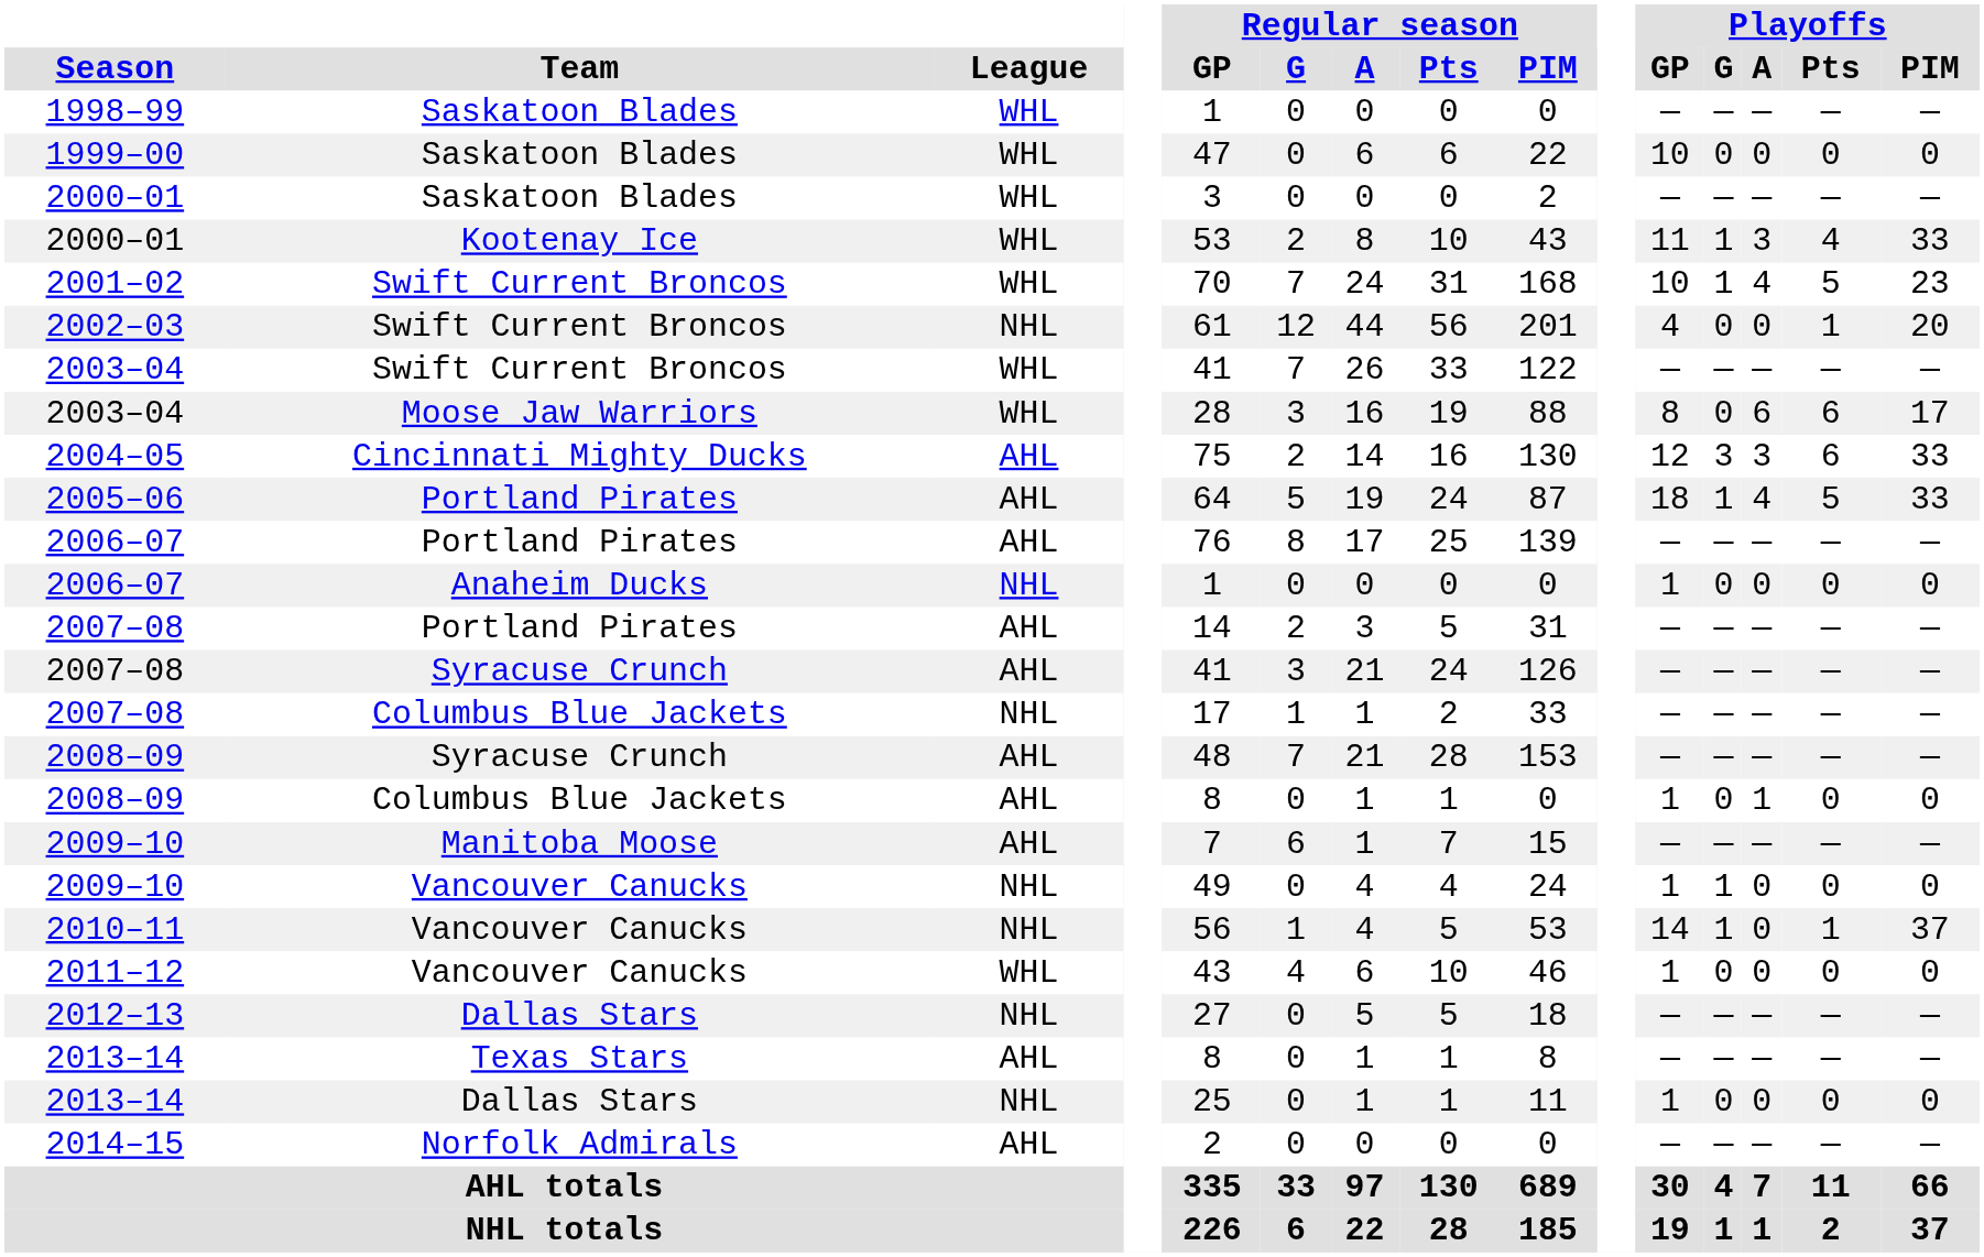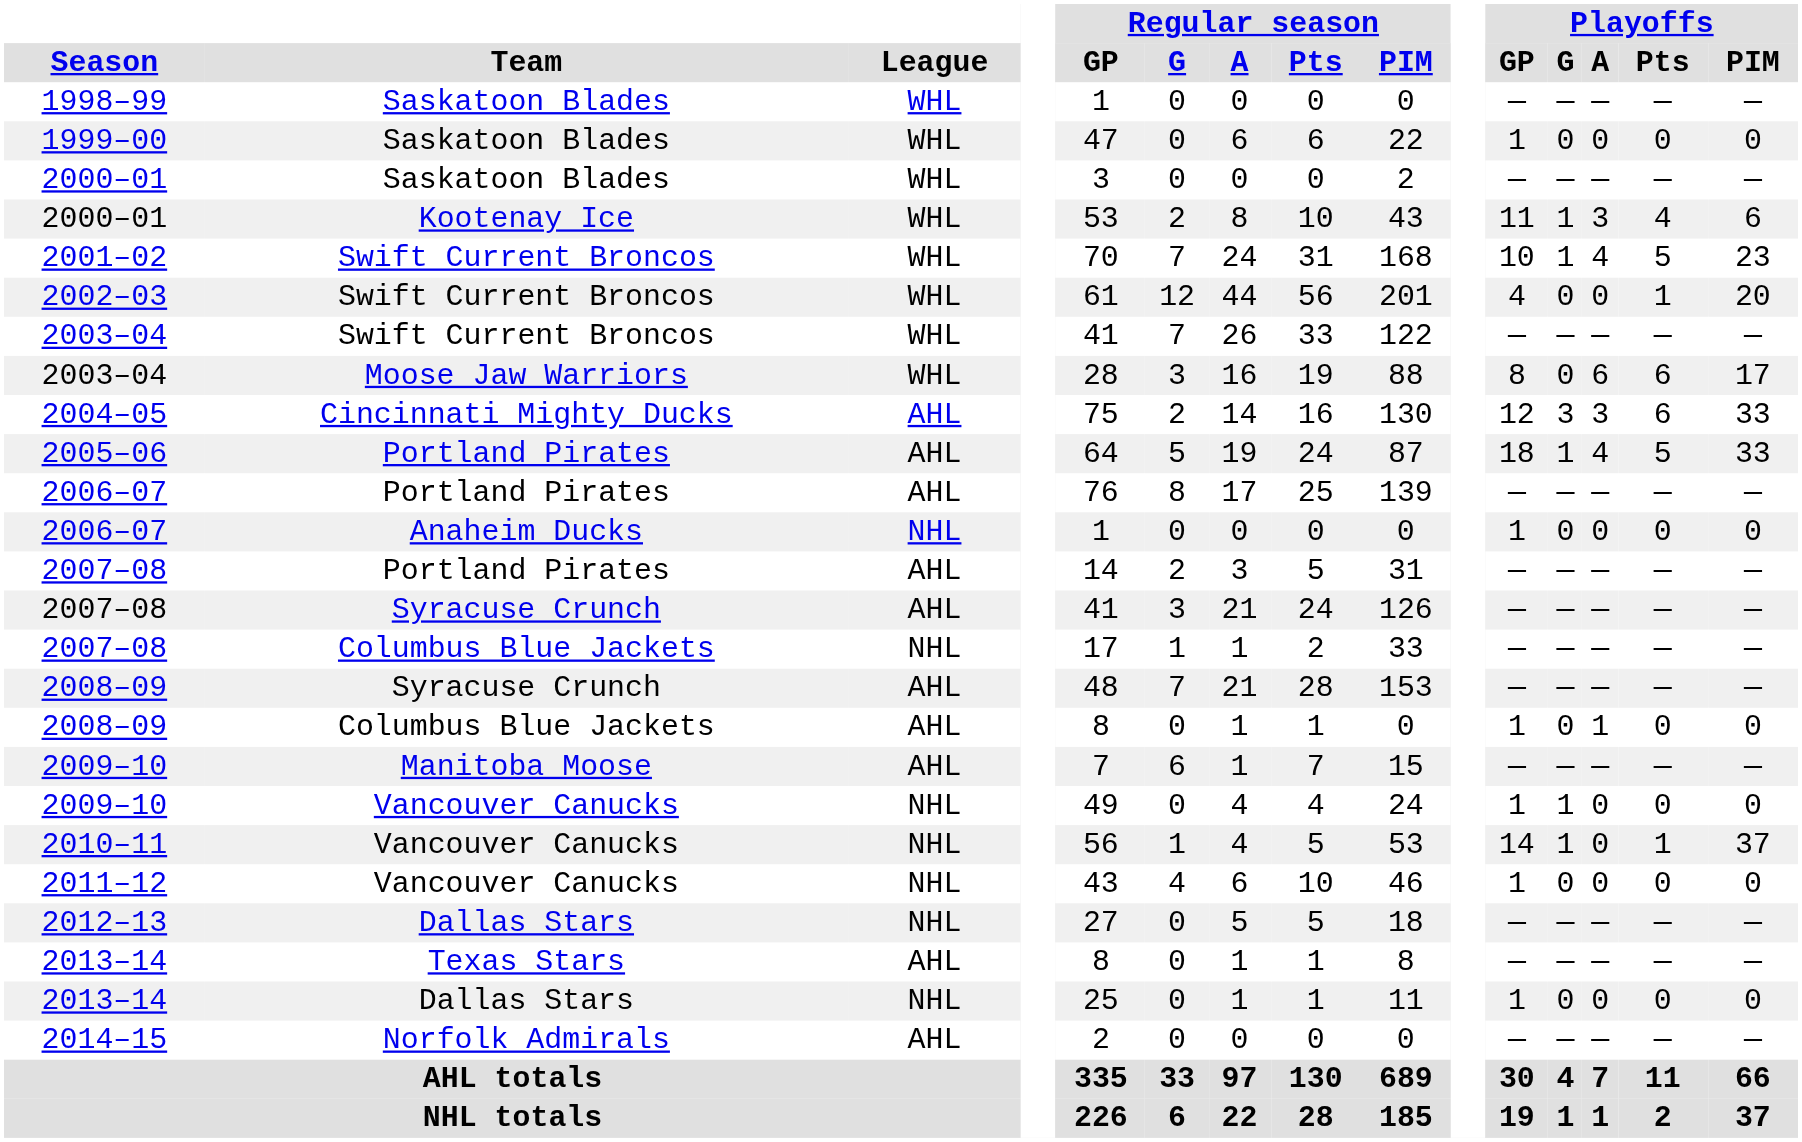 <table border="0" cellpadding="1" cellspacing="0" style="text-align:center; width:60em;">
 <tr style="background:#e0e0e0;">
 <th colspan="3" bgcolor="#ffffff"> </th>
 <th rowspan="99" bgcolor="#ffffff"> </th>
 <th colspan="5"><a href='#'>Regular season</a></th>
 <th rowspan="99" bgcolor="#ffffff"> </th>
 <th colspan="5"><a href='#'>Playoffs</a></th>
 </tr>
 <tr style="background:#e0e0e0;">
 <th><a href='#'>Season</a></th>
 <th>Team</th>
 <th>League</th>
 <th>GP</th>
 <th><a href='#'>G</a></th>
 <th><a href='#'>A</a></th>
 <th><a href='#'>Pts</a></th>
 <th><a href='#'>PIM</a></th>
 <th>GP</th>
 <th>G</th>
 <th>A</th>
 <th>Pts</th>
 <th>PIM</th>
 </tr>
 <tr>
 <td><a href='#'>1998–99</a></td>
 <td><a href='#'>Saskatoon Blades</a></td>
 <td><a href='#'>WHL</a></td>
 <td>1</td>
 <td>0</td>
 <td>0</td>
 <td>0</td>
 <td>0</td>
 <td>—</td>
 <td>—</td>
 <td>—</td>
 <td>—</td>
 <td>—</td>
 </tr>
 <tr style="background:#f0f0f0;">
 <td><a href='#'>1999–00</a></td>
 <td>Saskatoon Blades</td>
 <td>WHL</td>
 <td>47</td>
 <td>0</td>
 <td>6</td>
 <td>6</td>
 <td>22</td>
-<td>10</td>
+<td>1</td>
 <td>0</td>
 <td>0</td>
 <td>0</td>
 <td>0</td>
 </tr>
 <tr>
 <td><a href='#'>2000–01</a></td>
 <td>Saskatoon Blades</td>
 <td>WHL</td>
 <td>3</td>
 <td>0</td>
 <td>0</td>
 <td>0</td>
 <td>2</td>
 <td>—</td>
 <td>—</td>
 <td>—</td>
 <td>—</td>
 <td>—</td>
 </tr>
 <tr style="background:#f0f0f0;">
 <td>2000–01</td>
 <td><a href='#'>Kootenay Ice</a></td>
 <td>WHL</td>
 <td>53</td>
 <td>2</td>
 <td>8</td>
 <td>10</td>
 <td>43</td>
 <td>11</td>
 <td>1</td>
 <td>3</td>
 <td>4</td>
-<td>33</td>
+<td>6</td>
 </tr>
 <tr>
 <td><a href='#'>2001–02</a></td>
 <td><a href='#'>Swift Current Broncos</a></td>
 <td>WHL</td>
 <td>70</td>
 <td>7</td>
 <td>24</td>
 <td>31</td>
 <td>168</td>
 <td>10</td>
 <td>1</td>
 <td>4</td>
 <td>5</td>
 <td>23</td>
 </tr>
 <tr style="background:#f0f0f0;">
 <td><a href='#'>2002–03</a></td>
 <td>Swift Current Broncos</td>
-<td>NHL</td>
+<td>WHL</td>
 <td>61</td>
 <td>12</td>
 <td>44</td>
 <td>56</td>
 <td>201</td>
 <td>4</td>
 <td>0</td>
 <td>0</td>
 <td>1</td>
 <td>20</td>
 </tr>
 <tr>
 <td><a href='#'>2003–04</a></td>
 <td>Swift Current Broncos</td>
 <td>WHL</td>
 <td>41</td>
 <td>7</td>
 <td>26</td>
 <td>33</td>
 <td>122</td>
 <td>—</td>
 <td>—</td>
 <td>—</td>
 <td>—</td>
 <td>—</td>
 </tr>
 <tr style="background:#f0f0f0;">
 <td>2003–04</td>
 <td><a href='#'>Moose Jaw Warriors</a></td>
 <td>WHL</td>
 <td>28</td>
 <td>3</td>
 <td>16</td>
 <td>19</td>
 <td>88</td>
 <td>8</td>
 <td>0</td>
 <td>6</td>
 <td>6</td>
 <td>17</td>
 </tr>
 <tr>
 <td><a href='#'>2004–05</a></td>
 <td><a href='#'>Cincinnati Mighty Ducks</a></td>
 <td><a href='#'>AHL</a></td>
 <td>75</td>
 <td>2</td>
 <td>14</td>
 <td>16</td>
 <td>130</td>
 <td>12</td>
 <td>3</td>
 <td>3</td>
 <td>6</td>
 <td>33</td>
 </tr>
 <tr style="background:#f0f0f0;">
 <td><a href='#'>2005–06</a></td>
 <td><a href='#'>Portland Pirates</a></td>
 <td>AHL</td>
 <td>64</td>
 <td>5</td>
 <td>19</td>
 <td>24</td>
 <td>87</td>
 <td>18</td>
 <td>1</td>
 <td>4</td>
 <td>5</td>
 <td>33</td>
 </tr>
 <tr>
 <td><a href='#'>2006–07</a></td>
 <td>Portland Pirates</td>
 <td>AHL</td>
 <td>76</td>
 <td>8</td>
 <td>17</td>
 <td>25</td>
 <td>139</td>
 <td>—</td>
 <td>—</td>
 <td>—</td>
 <td>—</td>
 <td>—</td>
 </tr>
 <tr style="background:#f0f0f0;">
 <td><a href='#'>2006–07</a></td>
 <td><a href='#'>Anaheim Ducks</a></td>
 <td><a href='#'>NHL</a></td>
 <td>1</td>
 <td>0</td>
 <td>0</td>
 <td>0</td>
 <td>0</td>
 <td>1</td>
 <td>0</td>
 <td>0</td>
 <td>0</td>
 <td>0</td>
 </tr>
 <tr>
 <td><a href='#'>2007–08</a></td>
 <td>Portland Pirates</td>
 <td>AHL</td>
 <td>14</td>
 <td>2</td>
 <td>3</td>
 <td>5</td>
 <td>31</td>
 <td>—</td>
 <td>—</td>
 <td>—</td>
 <td>—</td>
 <td>—</td>
 </tr>
 <tr style="background:#f0f0f0;">
 <td>2007–08</td>
 <td><a href='#'>Syracuse Crunch</a></td>
 <td>AHL</td>
 <td>41</td>
 <td>3</td>
 <td>21</td>
 <td>24</td>
 <td>126</td>
 <td>—</td>
 <td>—</td>
 <td>—</td>
 <td>—</td>
 <td>—</td>
 </tr>
 <tr>
 <td><a href='#'>2007–08</a></td>
 <td><a href='#'>Columbus Blue Jackets</a></td>
 <td>NHL</td>
 <td>17</td>
 <td>1</td>
 <td>1</td>
 <td>2</td>
 <td>33</td>
 <td>—</td>
 <td>—</td>
 <td>—</td>
 <td>—</td>
 <td>—</td>
 </tr>
 <tr style="background:#f0f0f0;">
 <td><a href='#'>2008–09</a></td>
 <td>Syracuse Crunch</td>
 <td>AHL</td>
 <td>48</td>
 <td>7</td>
 <td>21</td>
 <td>28</td>
 <td>153</td>
 <td>—</td>
 <td>—</td>
 <td>—</td>
 <td>—</td>
 <td>—</td>
 </tr>
 <tr>
 <td><a href='#'>2008–09</a></td>
 <td>Columbus Blue Jackets</td>
 <td>AHL</td>
 <td>8</td>
 <td>0</td>
 <td>1</td>
 <td>1</td>
 <td>0</td>
 <td>1</td>
 <td>0</td>
 <td>1</td>
 <td>0</td>
 <td>0</td>
 </tr>
 <tr style="background:#f0f0f0;">
 <td><a href='#'>2009–10</a></td>
 <td><a href='#'>Manitoba Moose</a></td>
 <td>AHL</td>
 <td>7</td>
 <td>6</td>
 <td>1</td>
 <td>7</td>
 <td>15</td>
 <td>—</td>
 <td>—</td>
 <td>—</td>
 <td>—</td>
 <td>—</td>
 </tr>
 <tr>
 <td><a href='#'>2009–10</a></td>
 <td><a href='#'>Vancouver Canucks</a></td>
 <td>NHL</td>
 <td>49</td>
 <td>0</td>
 <td>4</td>
 <td>4</td>
 <td>24</td>
 <td>1</td>
 <td>1</td>
 <td>0</td>
 <td>0</td>
 <td>0</td>
 </tr>
 <tr style="background:#f0f0f0;">
 <td><a href='#'>2010–11</a></td>
 <td>Vancouver Canucks</td>
 <td>NHL</td>
 <td>56</td>
 <td>1</td>
 <td>4</td>
 <td>5</td>
 <td>53</td>
 <td>14</td>
 <td>1</td>
 <td>0</td>
 <td>1</td>
 <td>37</td>
 </tr>
 <tr>
 <td><a href='#'>2011–12</a></td>
 <td>Vancouver Canucks</td>
-<td>WHL</td>
+<td>NHL</td>
 <td>43</td>
 <td>4</td>
 <td>6</td>
 <td>10</td>
 <td>46</td>
 <td>1</td>
 <td>0</td>
 <td>0</td>
 <td>0</td>
 <td>0</td>
 </tr>
 <tr style="background:#f0f0f0;">
 <td><a href='#'>2012–13</a></td>
 <td><a href='#'>Dallas Stars</a></td>
 <td>NHL</td>
 <td>27</td>
 <td>0</td>
 <td>5</td>
 <td>5</td>
 <td>18</td>
 <td>—</td>
 <td>—</td>
 <td>—</td>
 <td>—</td>
 <td>—</td>
 </tr>
 <tr>
 <td><a href='#'>2013–14</a></td>
 <td><a href='#'>Texas Stars</a></td>
 <td>AHL</td>
 <td>8</td>
 <td>0</td>
 <td>1</td>
 <td>1</td>
 <td>8</td>
 <td>—</td>
 <td>—</td>
 <td>—</td>
 <td>—</td>
 <td>—</td>
 </tr>
 <tr style="background:#f0f0f0;">
 <td><a href='#'>2013–14</a></td>
 <td>Dallas Stars</td>
 <td>NHL</td>
 <td>25</td>
 <td>0</td>
 <td>1</td>
 <td>1</td>
 <td>11</td>
 <td>1</td>
 <td>0</td>
 <td>0</td>
 <td>0</td>
 <td>0</td>
 </tr>
 <tr>
 <td><a href='#'>2014–15</a></td>
 <td><a href='#'>Norfolk Admirals</a></td>
 <td>AHL</td>
 <td>2</td>
 <td>0</td>
 <td>0</td>
 <td>0</td>
 <td>0</td>
 <td>—</td>
 <td>—</td>
 <td>—</td>
 <td>—</td>
 <td>—</td>
 </tr>
 <tr style="background:#e0e0e0;">
 <th colspan="3">AHL totals</th>
 <th>335</th>
 <th>33</th>
 <th>97</th>
 <th>130</th>
 <th>689</th>
 <th>30</th>
 <th>4</th>
 <th>7</th>
 <th>11</th>
 <th>66</th>
 </tr>
 <tr style="background:#e0e0e0;">
 <th colspan="3">NHL totals</th>
 <th>226</th>
 <th>6</th>
 <th>22</th>
 <th>28</th>
 <th>185</th>
 <th>19</th>
 <th>1</th>
 <th>1</th>
 <th>2</th>
 <th>37</th>
 </tr>
 </table>
